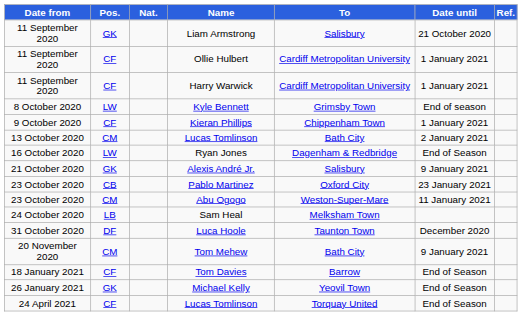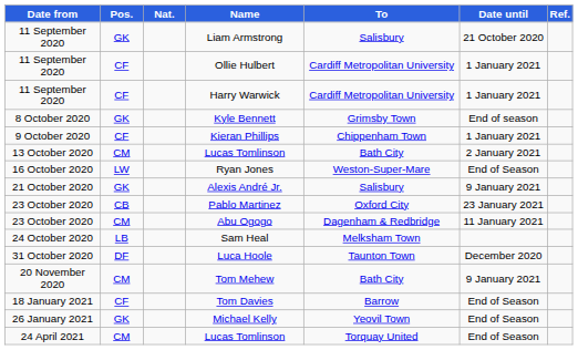 <table class="wikitable"  style="text-align:center; font-size:90%; ">
 <tr>
 <th style="background:#2B60DE; color:#fff; width:120px;">Date from</th>
 <th style="background:#2B60DE; color:#fff; width:50px;">Pos.</th>
 <th style="background:#2B60DE; color:#fff; width:50px;">Nat.</th>
 <th style="background:#2B60DE; color:#fff; width:150px;">Name</th>
 <th style="background:#2B60DE; color:#fff; width:200px;">To</th>
 <th style="background:#2B60DE; color:#fff; width:110px;">Date until</th>
 <th style="background:#2B60DE; color:#fff; width:25px;">Ref.</th>
 </tr>
 <tr>
 <td>11 September 2020</td>
 <td><a href='#'>GK</a></td>
 <td></td>
 <td>Liam Armstrong</td>
 <td> <a href='#'>Salisbury</a></td>
 <td>21 October 2020</td>
 <td></td>
 </tr>
 <tr>
 <td>11 September 2020</td>
 <td><a href='#'>CF</a></td>
 <td></td>
 <td>Ollie Hulbert</td>
 <td> <a href='#'>Cardiff Metropolitan University</a></td>
 <td>1 January 2021</td>
 <td></td>
 </tr>
 <tr>
 <td>11 September 2020</td>
 <td><a href='#'>CF</a></td>
 <td></td>
 <td>Harry Warwick</td>
 <td> <a href='#'>Cardiff Metropolitan University</a></td>
 <td>1 January 2021</td>
 <td></td>
 </tr>
 <tr>
 <td>8 October 2020</td>
-<td><a href='#'>LW</a></td>
+<td><a href='#'>GK</a></td>
 <td></td>
 <td><a href='#'>Kyle Bennett</a></td>
 <td> <a href='#'>Grimsby Town</a></td>
 <td>End of season</td>
 <td></td>
 </tr>
 <tr>
 <td>9 October 2020</td>
 <td><a href='#'>CF</a></td>
 <td></td>
 <td><a href='#'>Kieran Phillips</a></td>
 <td> <a href='#'>Chippenham Town</a></td>
 <td>1 January 2021</td>
 <td></td>
 </tr>
 <tr>
 <td>13 October 2020</td>
 <td><a href='#'>CM</a></td>
 <td></td>
 <td><a href='#'>Lucas Tomlinson</a></td>
 <td> <a href='#'>Bath City</a></td>
 <td>2 January 2021</td>
 <td></td>
 </tr>
 <tr>
 <td>16 October 2020</td>
 <td><a href='#'>LW</a></td>
 <td></td>
 <td>Ryan Jones</td>
-<td> <a href='#'>Dagenham & Redbridge</a></td>
+<td> <a href='#'>Weston-Super-Mare</a></td>
 <td>End of Season</td>
 <td></td>
 </tr>
 <tr>
 <td>21 October 2020</td>
 <td><a href='#'>GK</a></td>
 <td></td>
 <td><a href='#'>Alexis André Jr.</a></td>
 <td> <a href='#'>Salisbury</a></td>
 <td>9 January 2021</td>
 <td></td>
 </tr>
 <tr>
 <td>23 October 2020</td>
 <td><a href='#'>CB</a></td>
 <td></td>
 <td><a href='#'>Pablo Martinez</a></td>
 <td> <a href='#'>Oxford City</a></td>
 <td>23 January 2021</td>
 <td></td>
 </tr>
 <tr>
 <td>23 October 2020</td>
 <td><a href='#'>CM</a></td>
 <td></td>
 <td><a href='#'>Abu Ogogo</a></td>
-<td> <a href='#'>Weston-Super-Mare</a></td>
+<td> <a href='#'>Dagenham & Redbridge</a></td>
 <td>11 January 2021</td>
 <td></td>
 </tr>
 <tr>
 <td>24 October 2020</td>
 <td><a href='#'>LB</a></td>
 <td></td>
 <td>Sam Heal</td>
 <td> <a href='#'>Melksham Town</a></td>
 <td></td>
 <td></td>
 </tr>
 <tr>
 <td>31 October 2020</td>
 <td><a href='#'>DF</a></td>
 <td></td>
 <td><a href='#'>Luca Hoole</a></td>
 <td> <a href='#'>Taunton Town</a></td>
 <td>December 2020</td>
 <td></td>
 </tr>
 <tr>
 <td>20 November 2020</td>
 <td><a href='#'>CM</a></td>
 <td></td>
 <td><a href='#'>Tom Mehew</a></td>
 <td> <a href='#'>Bath City</a></td>
 <td>9 January 2021</td>
 <td></td>
 </tr>
 <tr>
 <td>18 January 2021</td>
 <td><a href='#'>CF</a></td>
 <td></td>
 <td><a href='#'>Tom Davies</a></td>
 <td> <a href='#'>Barrow</a></td>
 <td>End of Season</td>
 <td></td>
 </tr>
 <tr>
 <td>26 January 2021</td>
 <td><a href='#'>GK</a></td>
 <td></td>
 <td><a href='#'>Michael Kelly</a></td>
 <td> <a href='#'>Yeovil Town</a></td>
 <td>End of Season</td>
 <td></td>
 </tr>
 <tr>
 <td>24 April 2021</td>
-<td><a href='#'>CF</a></td>
+<td><a href='#'>CM</a></td>
 <td></td>
 <td><a href='#'>Lucas Tomlinson</a></td>
 <td> <a href='#'>Torquay United</a></td>
 <td>End of Season</td>
 <td></td>
 </tr>
 </table>
